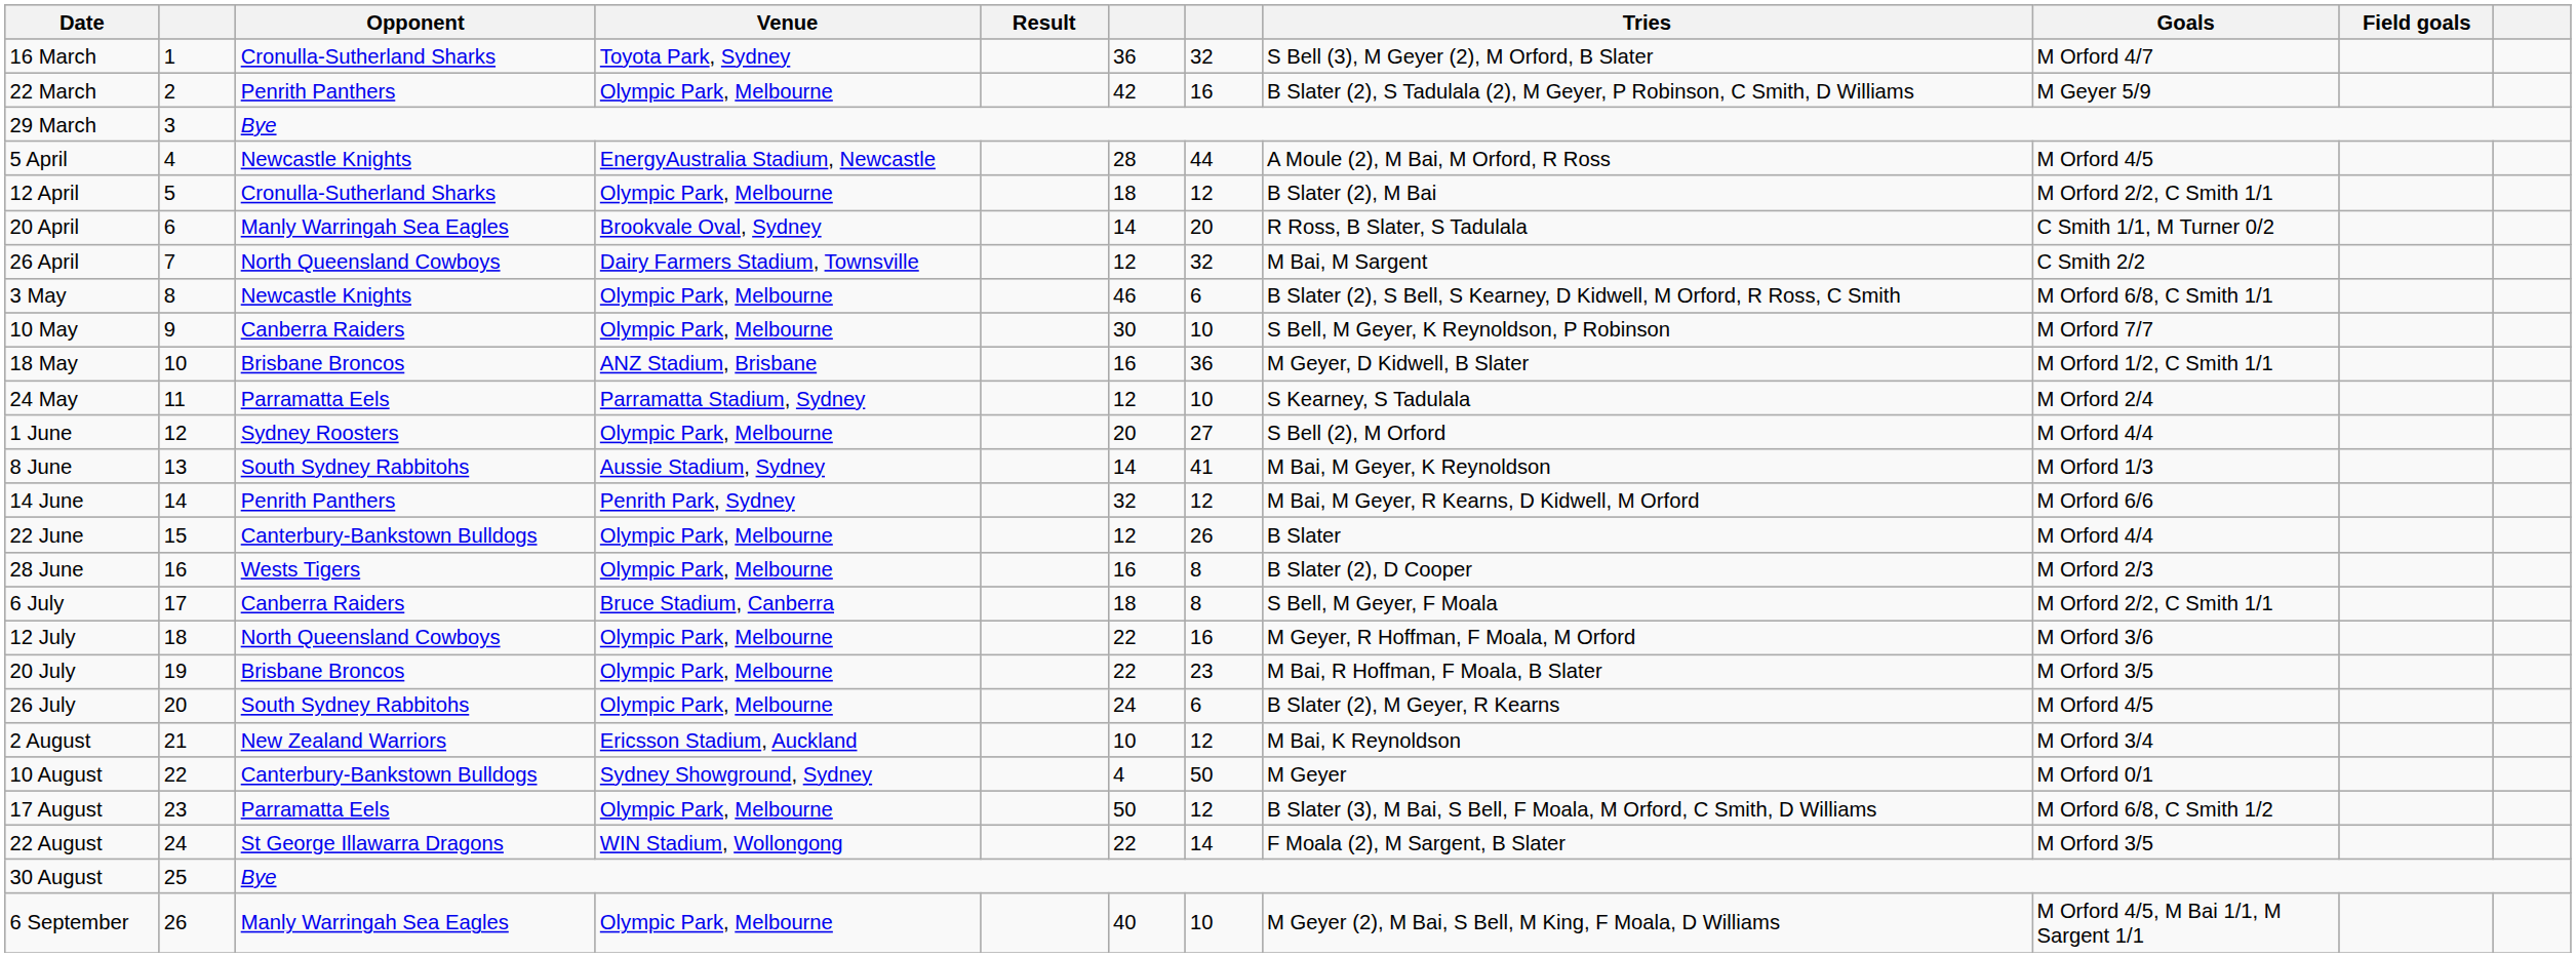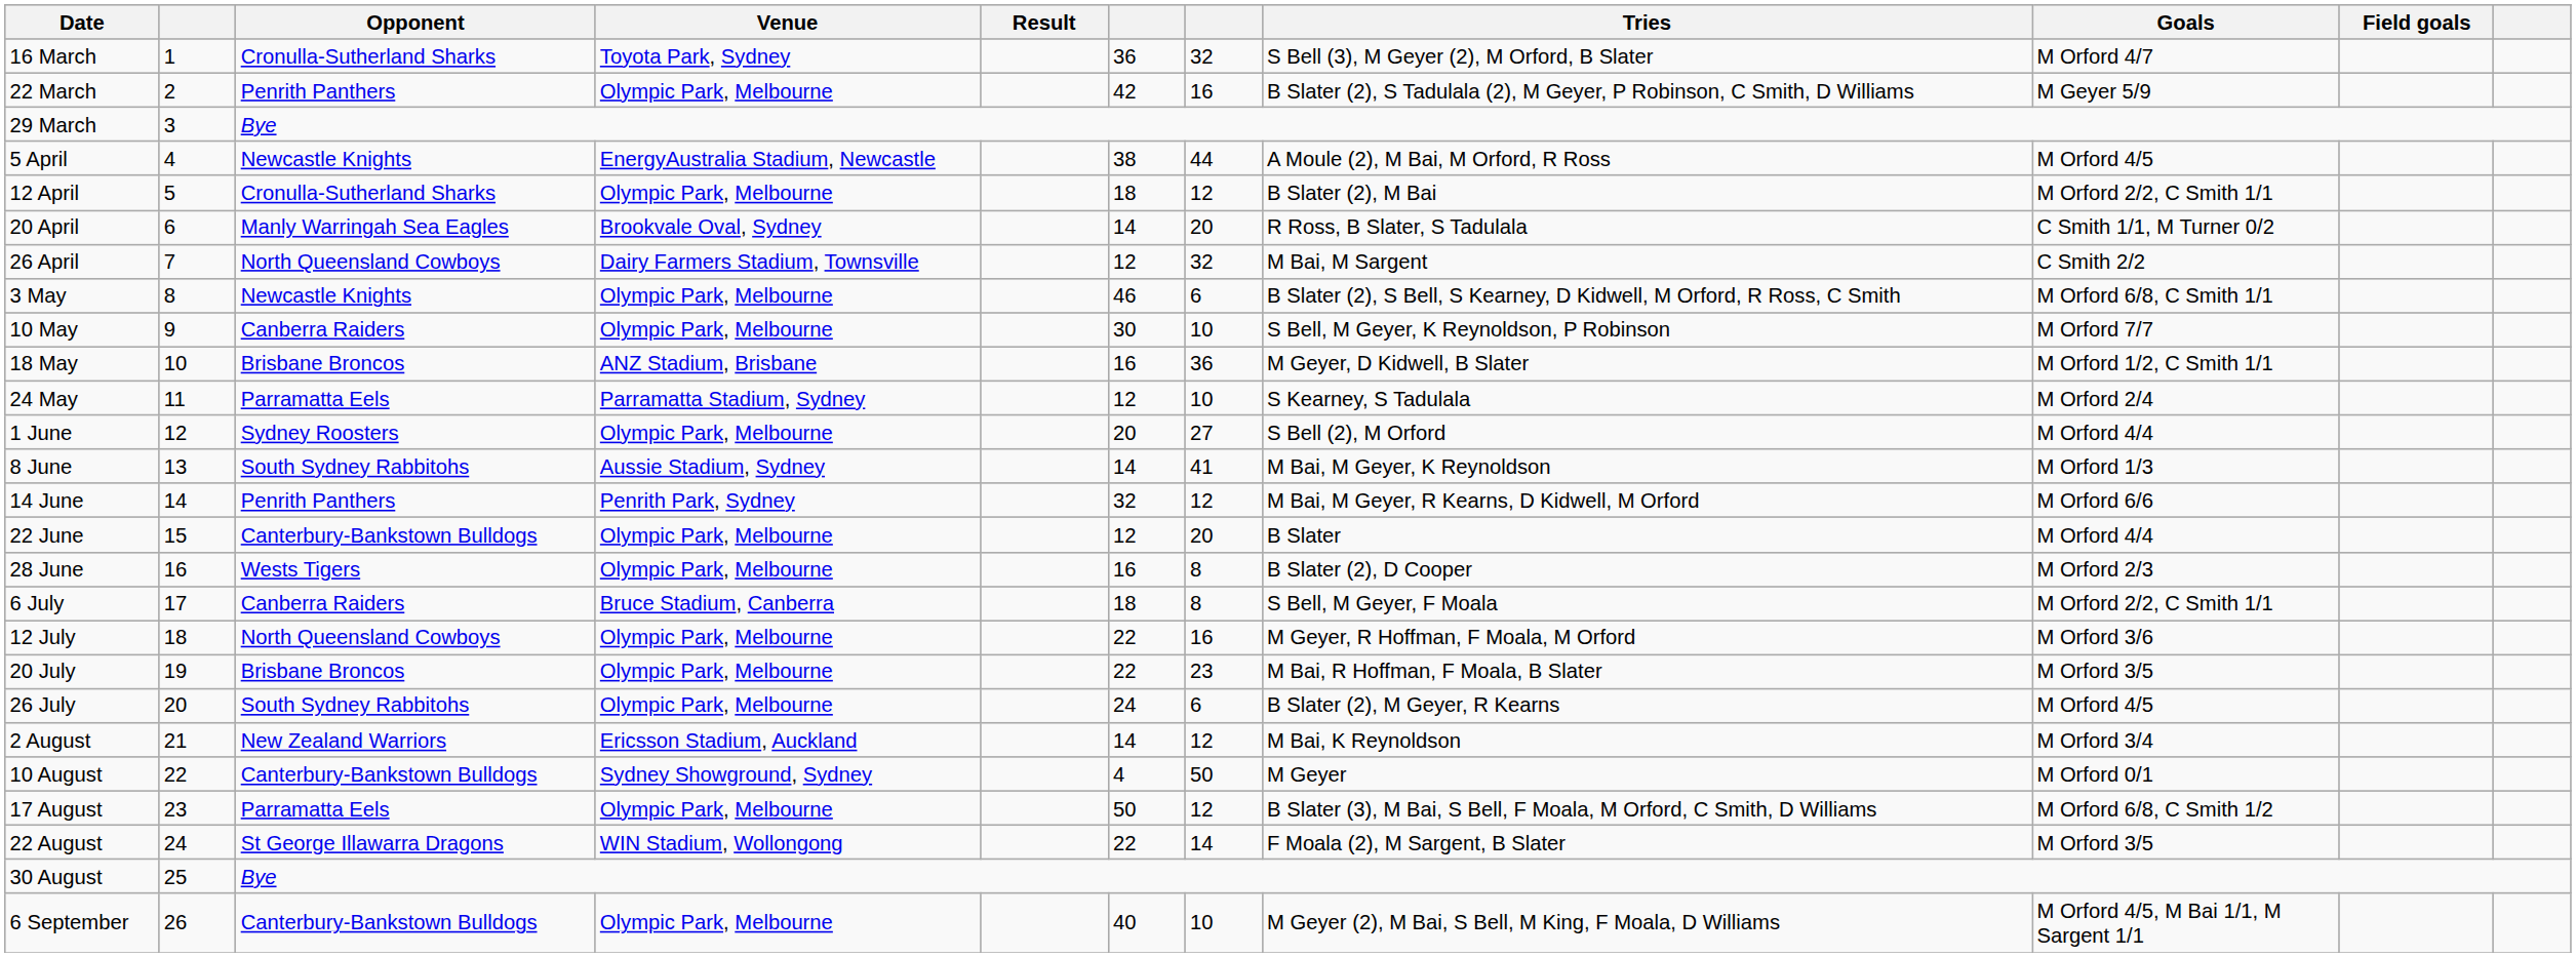 <table class="wikitable"  style="font-size:80%; width:100%;">
 <tr>
 <th width="6%">Date</th>
 <th width="3%"></th>
 <th width="14%">Opponent</th>
 <th width="15%">Venue</th>
 <th width="5%">Result</th>
 <th width="3%"></th>
 <th width="3%"></th>
 <th width="30%">Tries</th>
 <th width="12%">Goals</th>
 <th width="6%">Field goals</th>
 <th width="3%"></th>
 </tr>
 <tr>
 <td>16 March</td>
 <td>1</td>
 <td> <a href='#'>Cronulla-Sutherland Sharks</a></td>
 <td><a href='#'>Toyota Park</a>, <a href='#'>Sydney</a></td>
 <td></td>
 <td>36</td>
 <td>32</td>
 <td>S Bell (3), M Geyer (2), M Orford, B Slater</td>
 <td>M Orford 4/7</td>
 <td></td>
 <td></td>
 </tr>
 <tr>
 <td>22 March</td>
 <td>2</td>
 <td> <a href='#'>Penrith Panthers</a></td>
 <td><a href='#'>Olympic Park</a>, <a href='#'>Melbourne</a></td>
 <td></td>
 <td>42</td>
 <td>16</td>
 <td>B Slater (2), S Tadulala (2), M Geyer, P Robinson, C Smith, D Williams</td>
 <td>M Geyer 5/9</td>
 <td></td>
 <td></td>
 </tr>
 <tr>
 <td>29 March</td>
 <td>3</td>
 <td colspan="10"><em><a href='#'>Bye</a></em></td>
 </tr>
 <tr>
 <td>5 April</td>
 <td>4</td>
 <td> <a href='#'>Newcastle Knights</a></td>
 <td><a href='#'>EnergyAustralia Stadium</a>, <a href='#'>Newcastle</a></td>
 <td></td>
-<td>28</td>
+<td>38</td>
 <td>44</td>
 <td>A Moule (2), M Bai, M Orford, R Ross</td>
 <td>M Orford 4/5</td>
 <td></td>
 <td></td>
 </tr>
 <tr>
 <td>12 April</td>
 <td>5</td>
 <td> <a href='#'>Cronulla-Sutherland Sharks</a></td>
 <td><a href='#'>Olympic Park</a>, <a href='#'>Melbourne</a></td>
 <td></td>
 <td>18</td>
 <td>12</td>
 <td>B Slater (2), M Bai</td>
 <td>M Orford 2/2, C Smith 1/1</td>
 <td></td>
 <td></td>
 </tr>
 <tr>
 <td>20 April</td>
 <td>6</td>
 <td> <a href='#'>Manly Warringah Sea Eagles</a></td>
 <td><a href='#'>Brookvale Oval</a>, <a href='#'>Sydney</a></td>
 <td></td>
 <td>14</td>
 <td>20</td>
 <td>R Ross, B Slater, S Tadulala</td>
 <td>C Smith 1/1, M Turner 0/2</td>
 <td></td>
 <td></td>
 </tr>
 <tr>
 <td>26 April</td>
 <td>7</td>
 <td> <a href='#'>North Queensland Cowboys</a></td>
 <td><a href='#'>Dairy Farmers Stadium</a>, <a href='#'>Townsville</a></td>
 <td></td>
 <td>12</td>
 <td>32</td>
 <td>M Bai, M Sargent</td>
 <td>C Smith 2/2</td>
 <td></td>
 <td></td>
 </tr>
 <tr>
 <td>3 May</td>
 <td>8</td>
 <td> <a href='#'>Newcastle Knights</a></td>
 <td><a href='#'>Olympic Park</a>, <a href='#'>Melbourne</a></td>
 <td></td>
 <td>46</td>
 <td>6</td>
 <td>B Slater (2), S Bell, S Kearney, D Kidwell, M Orford, R Ross, C Smith</td>
 <td>M Orford 6/8, C Smith 1/1</td>
 <td></td>
 <td></td>
 </tr>
 <tr>
 <td>10 May</td>
 <td>9</td>
 <td> <a href='#'>Canberra Raiders</a></td>
 <td><a href='#'>Olympic Park</a>, <a href='#'>Melbourne</a></td>
 <td></td>
 <td>30</td>
 <td>10</td>
 <td>S Bell, M Geyer, K Reynoldson, P Robinson</td>
 <td>M Orford 7/7</td>
 <td></td>
 <td></td>
 </tr>
 <tr>
 <td>18 May</td>
 <td>10</td>
 <td> <a href='#'>Brisbane Broncos</a></td>
 <td><a href='#'>ANZ Stadium</a>, <a href='#'>Brisbane</a></td>
 <td></td>
 <td>16</td>
 <td>36</td>
 <td>M Geyer, D Kidwell, B Slater</td>
 <td>M Orford 1/2, C Smith 1/1</td>
 <td></td>
 <td></td>
 </tr>
 <tr>
 <td>24 May</td>
 <td>11</td>
 <td> <a href='#'>Parramatta Eels</a></td>
 <td><a href='#'>Parramatta Stadium</a>, <a href='#'>Sydney</a></td>
 <td></td>
 <td>12</td>
 <td>10</td>
 <td>S Kearney, S Tadulala</td>
 <td>M Orford 2/4</td>
 <td></td>
 <td></td>
 </tr>
 <tr>
 <td>1 June</td>
 <td>12</td>
 <td> <a href='#'>Sydney Roosters</a></td>
 <td><a href='#'>Olympic Park</a>, <a href='#'>Melbourne</a></td>
 <td></td>
 <td>20</td>
 <td>27</td>
 <td>S Bell (2), M Orford</td>
 <td>M Orford 4/4</td>
 <td></td>
 <td></td>
 </tr>
 <tr>
 <td>8 June</td>
 <td>13</td>
 <td> <a href='#'>South Sydney Rabbitohs</a></td>
 <td><a href='#'>Aussie Stadium</a>, <a href='#'>Sydney</a></td>
 <td></td>
 <td>14</td>
 <td>41</td>
 <td>M Bai, M Geyer, K Reynoldson</td>
 <td>M Orford 1/3</td>
 <td></td>
 <td></td>
 </tr>
 <tr>
 <td>14 June</td>
 <td>14</td>
 <td> <a href='#'>Penrith Panthers</a></td>
 <td><a href='#'>Penrith Park</a>, <a href='#'>Sydney</a></td>
 <td></td>
 <td>32</td>
 <td>12</td>
 <td>M Bai, M Geyer, R Kearns, D Kidwell, M Orford</td>
 <td>M Orford 6/6</td>
 <td></td>
 <td></td>
 </tr>
 <tr>
 <td>22 June</td>
 <td>15</td>
 <td> <a href='#'>Canterbury-Bankstown Bulldogs</a></td>
 <td><a href='#'>Olympic Park</a>, <a href='#'>Melbourne</a></td>
 <td></td>
 <td>12</td>
-<td>26</td>
+<td>20</td>
 <td>B Slater</td>
 <td>M Orford 4/4</td>
 <td></td>
 <td></td>
 </tr>
 <tr>
 <td>28 June</td>
 <td>16</td>
 <td> <a href='#'>Wests Tigers</a></td>
 <td><a href='#'>Olympic Park</a>, <a href='#'>Melbourne</a></td>
 <td></td>
 <td>16</td>
 <td>8</td>
 <td>B Slater (2), D Cooper</td>
 <td>M Orford 2/3</td>
 <td></td>
 <td></td>
 </tr>
 <tr>
 <td>6 July</td>
 <td>17</td>
 <td> <a href='#'>Canberra Raiders</a></td>
 <td><a href='#'>Bruce Stadium</a>, <a href='#'>Canberra</a></td>
 <td></td>
 <td>18</td>
 <td>8</td>
 <td>S Bell, M Geyer, F Moala</td>
 <td>M Orford 2/2, C Smith 1/1</td>
 <td></td>
 <td></td>
 </tr>
 <tr>
 <td>12 July</td>
 <td>18</td>
 <td> <a href='#'>North Queensland Cowboys</a></td>
 <td><a href='#'>Olympic Park</a>, <a href='#'>Melbourne</a></td>
 <td></td>
 <td>22</td>
 <td>16</td>
 <td>M Geyer, R Hoffman, F Moala, M Orford</td>
 <td>M Orford 3/6</td>
 <td></td>
 <td></td>
 </tr>
 <tr>
 <td>20 July</td>
 <td>19</td>
 <td> <a href='#'>Brisbane Broncos</a></td>
 <td><a href='#'>Olympic Park</a>, <a href='#'>Melbourne</a></td>
 <td><br></td>
 <td>22</td>
 <td>23</td>
 <td>M Bai, R Hoffman, F Moala, B Slater</td>
 <td>M Orford 3/5</td>
 <td></td>
 <td></td>
 </tr>
 <tr>
 <td>26 July</td>
 <td>20</td>
 <td> <a href='#'>South Sydney Rabbitohs</a></td>
 <td><a href='#'>Olympic Park</a>, <a href='#'>Melbourne</a></td>
 <td></td>
 <td>24</td>
 <td>6</td>
 <td>B Slater (2), M Geyer, R Kearns</td>
 <td>M Orford 4/5</td>
 <td></td>
 <td></td>
 </tr>
 <tr>
 <td>2 August</td>
 <td>21</td>
 <td> <a href='#'>New Zealand Warriors</a></td>
 <td><a href='#'>Ericsson Stadium</a>, <a href='#'>Auckland</a></td>
 <td></td>
-<td>10</td>
+<td>14</td>
 <td>12</td>
 <td>M Bai, K Reynoldson</td>
 <td>M Orford 3/4</td>
 <td></td>
 <td></td>
 </tr>
 <tr>
 <td>10 August</td>
 <td>22</td>
 <td> <a href='#'>Canterbury-Bankstown Bulldogs</a></td>
 <td><a href='#'>Sydney Showground</a>, <a href='#'>Sydney</a></td>
 <td></td>
 <td>4</td>
 <td>50</td>
 <td>M Geyer</td>
 <td>M Orford 0/1</td>
 <td></td>
 <td></td>
 </tr>
 <tr>
 <td>17 August</td>
 <td>23</td>
 <td> <a href='#'>Parramatta Eels</a></td>
 <td><a href='#'>Olympic Park</a>, <a href='#'>Melbourne</a></td>
 <td></td>
 <td>50</td>
 <td>12</td>
 <td>B Slater (3), M Bai, S Bell, F Moala, M Orford, C Smith, D Williams</td>
 <td>M Orford 6/8, C Smith 1/2</td>
 <td></td>
 <td></td>
 </tr>
 <tr>
 <td>22 August</td>
 <td>24</td>
 <td> <a href='#'>St George Illawarra Dragons</a></td>
 <td><a href='#'>WIN Stadium</a>, <a href='#'>Wollongong</a></td>
 <td></td>
 <td>22</td>
 <td>14</td>
 <td>F Moala (2), M Sargent, B Slater</td>
 <td>M Orford 3/5</td>
 <td></td>
 <td></td>
 </tr>
 <tr>
 <td>30 August</td>
 <td>25</td>
 <td colspan="10"><em><a href='#'>Bye</a></em></td>
 </tr>
 <tr>
 <td>6 September</td>
 <td>26</td>
-<td> <a href='#'>Manly Warringah Sea Eagles</a></td>
+<td> <a href='#'>Canterbury-Bankstown Bulldogs</a></td>
 <td><a href='#'>Olympic Park</a>, <a href='#'>Melbourne</a></td>
 <td></td>
 <td>40</td>
 <td>10</td>
 <td>M Geyer (2), M Bai, S Bell, M King, F Moala, D Williams</td>
 <td>M Orford 4/5, M Bai 1/1, M Sargent 1/1</td>
 <td></td>
 <td></td>
 </tr>
 </table>
